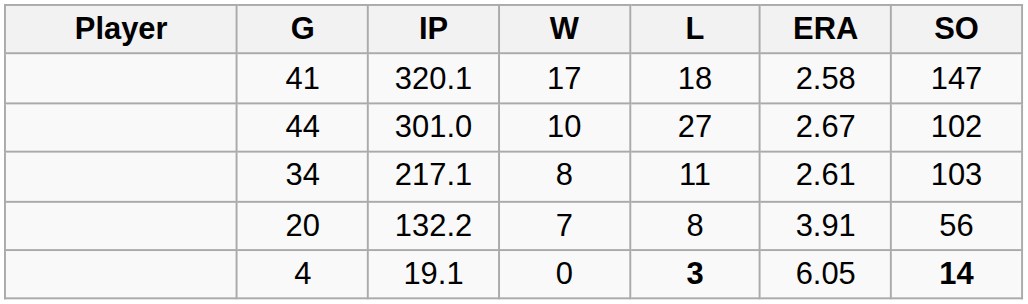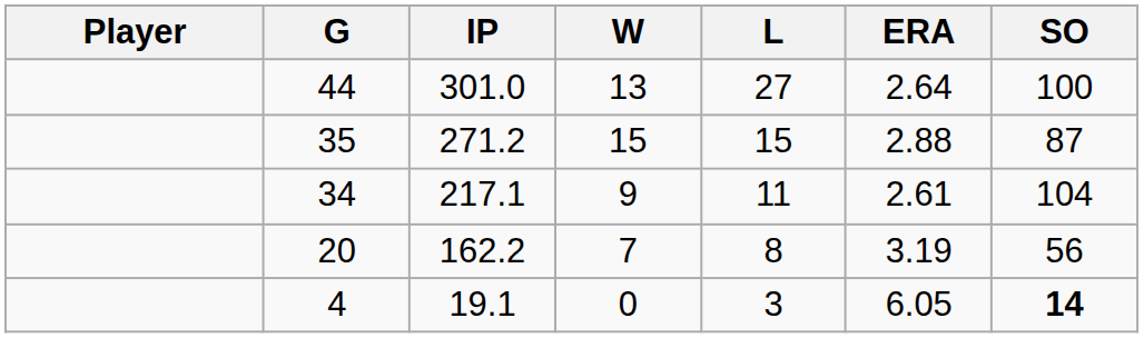 <table class="wikitable sortable">
 <tr>
 <th bgcolor="#DDDDFF" width="16%">Player</th>
 <th bgcolor="#DDDDFF" width="9%">G</th>
 <th bgcolor="#DDDDFF" width="9%">IP</th>
 <th bgcolor="#DDDDFF" width="9%">W</th>
 <th bgcolor="#DDDDFF" width="9%">L</th>
 <th bgcolor="#DDDDFF" width="9%">ERA</th>
 <th bgcolor="#DDDDFF" width="9%">SO</th>
 </tr>
 <tr align="center">
 <td></td>
-<td>41</td>
-<td>320.1</td>
-<td>17</td>
-<td>18</td>
-<td>2.58</td>
-<td>147</td>
+<td>44</td>
+<td>301.0</td>
+<td>13</td>
+<td>27</td>
+<td>2.64</td>
+<td>100</td>
 </tr>
 <tr align="center">
 <td></td>
-<td>44</td>
-<td>301.0</td>
-<td>10</td>
-<td>27</td>
-<td>2.67</td>
-<td>102</td>
+<td>35</td>
+<td>271.2</td>
+<td>15</td>
+<td>15</td>
+<td>2.88</td>
+<td>87</td>
 </tr>
 <tr align="center">
 <td></td>
 <td>34</td>
 <td>217.1</td>
-<td>8</td>
+<td>9</td>
 <td>11</td>
 <td>2.61</td>
-<td>103</td>
+<td>104</td>
 </tr>
 <tr align="center">
 <td></td>
 <td>20</td>
-<td>132.2</td>
+<td>162.2</td>
 <td>7</td>
 <td>8</td>
-<td>3.91</td>
+<td>3.19</td>
 <td>56</td>
 </tr>
 <tr align="center">
 <td></td>
 <td>4</td>
 <td>19.1</td>
 <td>0</td>
-<td><strong>3</strong></td>
+<td>3</td>
 <td>6.05</td>
 <td><strong>14</strong></td>
 </tr>
 </table>
